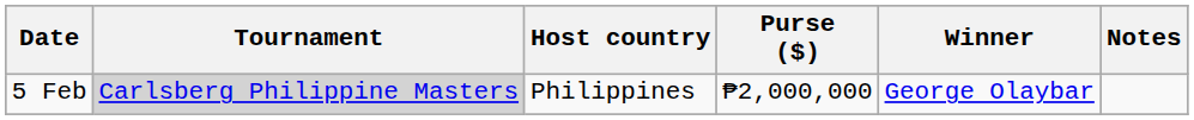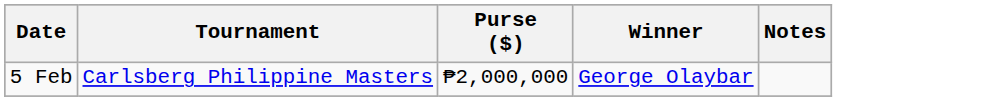 <table class="wikitable" style="font-size:95%">
 <tr>
 <th>Date</th>
 <th>Tournament</th>
-<th>Host country</th>
 <th>Purse<br>($)</th>
 <th>Winner</th>
 <th>Notes</th>
 </tr>
 <tr>
 <td>5 Feb</td>
-<td style="background: lightgrey;"><a href='#'>Carlsberg Philippine Masters</a></td>
-<td>Philippines</td>
+<td><a href='#'>Carlsberg Philippine Masters</a></td>
 <td align=right>₱2,000,000</td>
 <td> <a href='#'>George Olaybar</a></td>
 <td></td>
 </tr>
 </table>
